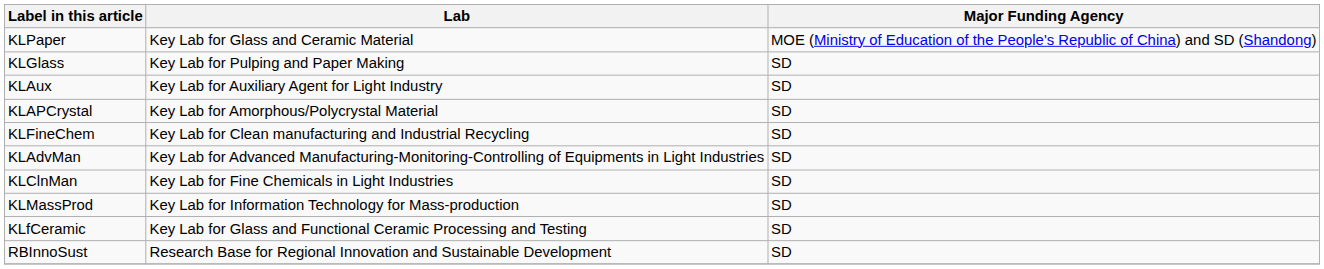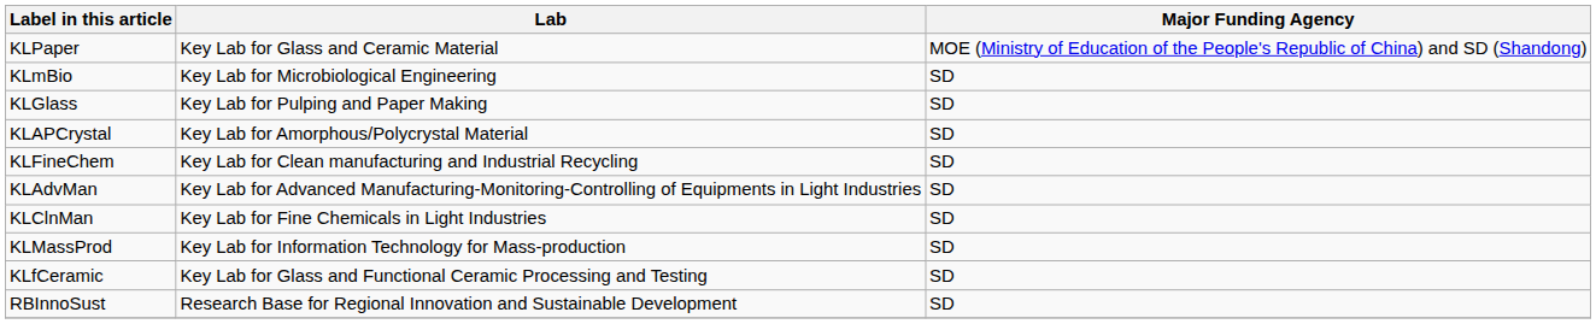 <table class="wikitable">
 <tr>
 <th>Label in this article</th>
 <th>Lab</th>
 <th>Major Funding Agency</th>
 </tr>
 <tr>
 <td>KLPaper</td>
 <td>Key Lab for Glass and Ceramic Material</td>
 <td>MOE (<a href='#'>Ministry of Education of the People's Republic of China</a>) and SD (<a href='#'>Shandong</a>)</td>
 </tr>
 <tr>
-<td>KLGlass</td>
-<td>Key Lab for Pulping and Paper Making</td>
+<td>KLmBio</td>
+<td>Key Lab for Microbiological Engineering</td>
 <td>SD</td>
 </tr>
 <tr>
-<td>KLAux</td>
-<td>Key Lab for Auxiliary Agent for Light Industry</td>
+<td>KLGlass</td>
+<td>Key Lab for Pulping and Paper Making</td>
 <td>SD</td>
 </tr>
 <tr>
 <td>KLAPCrystal</td>
 <td>Key Lab for Amorphous/Polycrystal Material</td>
 <td>SD</td>
 </tr>
 <tr>
 <td>KLFineChem</td>
 <td>Key Lab for Clean manufacturing and Industrial Recycling</td>
 <td>SD</td>
 </tr>
 <tr>
 <td>KLAdvMan</td>
 <td>Key Lab for Advanced Manufacturing-Monitoring-Controlling of Equipments in Light Industries</td>
 <td>SD</td>
 </tr>
 <tr>
 <td>KLClnMan</td>
 <td>Key Lab for Fine Chemicals in Light Industries</td>
 <td>SD</td>
 </tr>
 <tr>
 <td>KLMassProd</td>
 <td>Key Lab for Information Technology for Mass-production</td>
 <td>SD</td>
 </tr>
 <tr>
 <td>KLfCeramic</td>
 <td>Key Lab for Glass and Functional Ceramic Processing and Testing</td>
 <td>SD</td>
 </tr>
 <tr>
 <td>RBInnoSust</td>
 <td>Research Base for Regional Innovation and Sustainable Development</td>
 <td>SD</td>
 </tr>
 <tr>
 </tr>
 </table>
